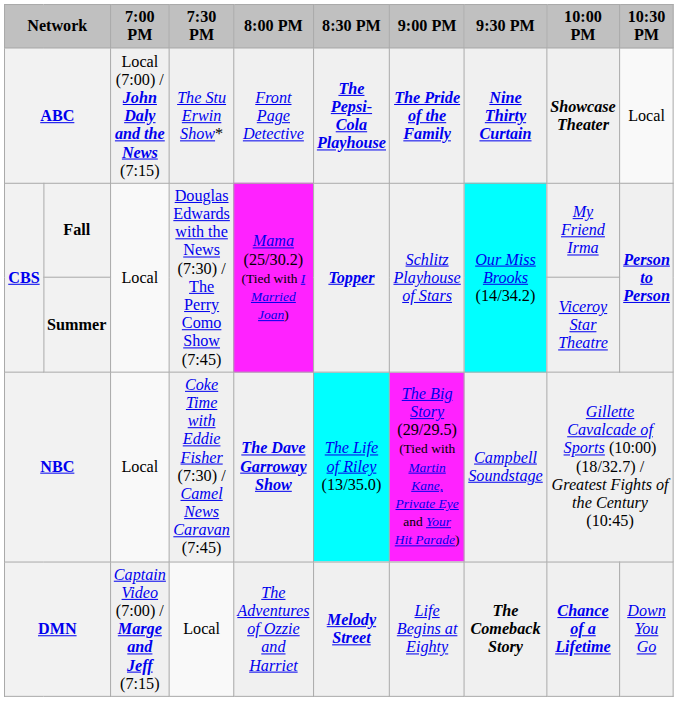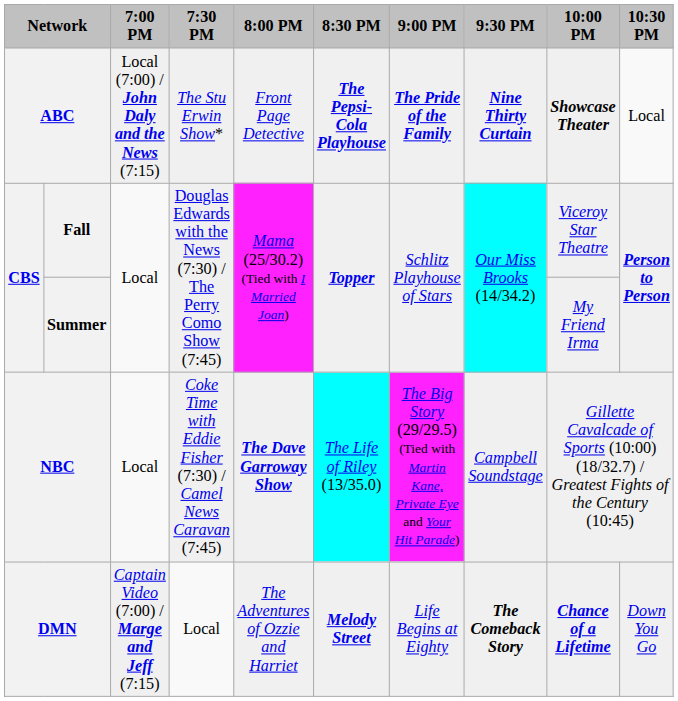 <table class="wikitable" style="width:100%;margin-right:0;text-align:center">
 <tr>
 <th style="background-color:#C0C0C0;text-align:center" colspan=2>Network</th>
 <th style="background-color:#C0C0C0;text-align:center">7:00 PM</th>
 <th style="background-color:#C0C0C0;text-align:center">7:30 PM</th>
 <th style="background-color:#C0C0C0;text-align:center">8:00 PM</th>
 <th style="background-color:#C0C0C0;text-align:center">8:30 PM</th>
 <th style="background-color:#C0C0C0;text-align:center">9:00 PM</th>
 <th style="background-color:#C0C0C0;text-align:center">9:30 PM</th>
 <th style="background-color:#C0C0C0;text-align:center">10:00 PM</th>
 <th style="background-color:#C0C0C0;text-align:center">10:30 PM</th>
 </tr>
 <tr>
 <th bgcolor="#C0C0C0" colspan=2><a href='#'>ABC</a></th>
 <td bgcolor="#F0F0F0">Local (7:00) / <strong><em><a href='#'>John Daly and the News</a></em></strong> (7:15)</td>
 <td bgcolor="#F0F0F0"><em><a href='#'>The Stu Erwin Show</a></em>*</td>
 <td bgcolor="#F0F0F0"><em><a href='#'>Front Page Detective</a></em></td>
 <td bgcolor="#F0F0F0"><strong><em><a href='#'>The Pepsi-Cola Playhouse</a></em></strong></td>
 <td bgcolor="#F0F0F0"><strong><em><a href='#'>The Pride of the Family</a></em></strong></td>
 <td bgcolor="#F0F0F0"><strong><em><a href='#'>Nine Thirty Curtain</a></em></strong></td>
 <td bgcolor="#F0F0F0"><strong><em>Showcase Theater</em></strong></td>
 <td>Local</td>
 </tr>
 <tr>
 <th bgcolor="#C0C0C0" rowspan=2><a href='#'>CBS</a></th>
 <th>Fall</th>
 <td rowspan=2>Local</td>
 <td bgcolor="#F0F0F0" rowspan=2><a href='#'>Douglas Edwards with the News</a> (7:30) / <a href='#'>The Perry Como Show</a> (7:45)</td>
 <td bgcolor="#FF22FF" rowspan=2><em><a href='#'>Mama</a></em> (25/30.2)<br><small>(Tied with <em><a href='#'>I Married Joan</a></em>)</small></td>
 <td bgcolor="#F0F0F0" rowspan=2><strong><em><a href='#'>Topper</a></em></strong></td>
 <td bgcolor="#F0F0F0" rowspan=2><em><a href='#'>Schlitz Playhouse of Stars</a></em></td>
 <td bgcolor="#00FFFF" rowspan=2><em><a href='#'>Our Miss Brooks</a></em> (14/34.2)</td>
-<td bgcolor="#F0F0F0"><em><a href='#'>My Friend Irma</a></em></td>
+<td bgcolor="#F0F0F0"><em><a href='#'>Viceroy Star Theatre</a></em></td>
 <td bgcolor="#F0F0F0" rowspan=2><strong><em><a href='#'>Person to Person</a></em></strong></td>
 </tr>
 <tr>
 <th>Summer</th>
-<td bgcolor="#F0F0F0"><em><a href='#'>Viceroy Star Theatre</a></em></td>
+<td bgcolor="#F0F0F0"><em><a href='#'>My Friend Irma</a></em></td>
 </tr>
 <tr>
 <th bgcolor="#C0C0C0" colspan=2><a href='#'>NBC</a></th>
 <td>Local</td>
 <td bgcolor="#F0F0F0"><em><a href='#'>Coke Time with Eddie Fisher</a></em> (7:30) / <em><a href='#'>Camel News Caravan</a></em> (7:45)</td>
 <td bgcolor="#F0F0F0"><strong><em><a href='#'>The Dave Garroway Show</a></em></strong></td>
 <td bgcolor="#00FFFF"><em><a href='#'>The Life of Riley</a></em> (13/35.0)</td>
 <td bgcolor="#FF22FF"><em><a href='#'>The Big Story</a></em> (29/29.5)<br><small>(Tied with <em><a href='#'>Martin Kane, Private Eye</a></em> and <em><a href='#'>Your Hit Parade</a></em>)</small></td>
 <td bgcolor="#F0F0F0"><em><a href='#'>Campbell Soundstage</a></em></td>
 <td colspan="2" bgcolor="#F0F0F0"><span><em><a href='#'>Gillette Cavalcade of Sports</a></em> (10:00) (18/32.7)</span> / <em>Greatest Fights of the Century</em> (10:45)</td>
 </tr>
 <tr>
 <th bgcolor="#C0C0C0" colspan=2><a href='#'>DMN</a></th>
 <td bgcolor="#F0F0F0"><em><a href='#'>Captain Video</a></em> (7:00) / <strong><em><a href='#'>Marge and Jeff</a></em></strong> (7:15)</td>
 <td>Local</td>
 <td bgcolor="#F0F0F0"><em><a href='#'>The Adventures of Ozzie and Harriet</a></em></td>
 <td bgcolor="#F0F0F0"><strong><em><a href='#'>Melody Street</a></em></strong></td>
 <td bgcolor="#F0F0F0"><em><a href='#'>Life Begins at Eighty</a></em></td>
 <td bgcolor="#F0F0F0"><strong><em>The Comeback Story</em></strong></td>
 <td bgcolor="#F0F0F0"><strong><em><a href='#'>Chance of a Lifetime</a></em></strong></td>
 <td bgcolor="#F0F0F0"><em><a href='#'>Down You Go</a></em></td>
 </tr>
 </table>
